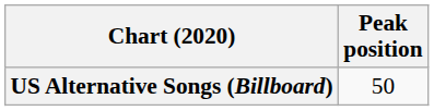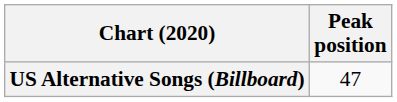 <table class="wikitable plainrowheaders" style="text-align:center">
 <tr>
 <th>Chart (2020)</th>
 <th>Peak<br>position</th>
 </tr>
 <tr>
 <th scope="row">US Alternative Songs (<em>Billboard</em>)</th>
-<td>50</td>
+<td>47</td>
 </tr>
 </table>
